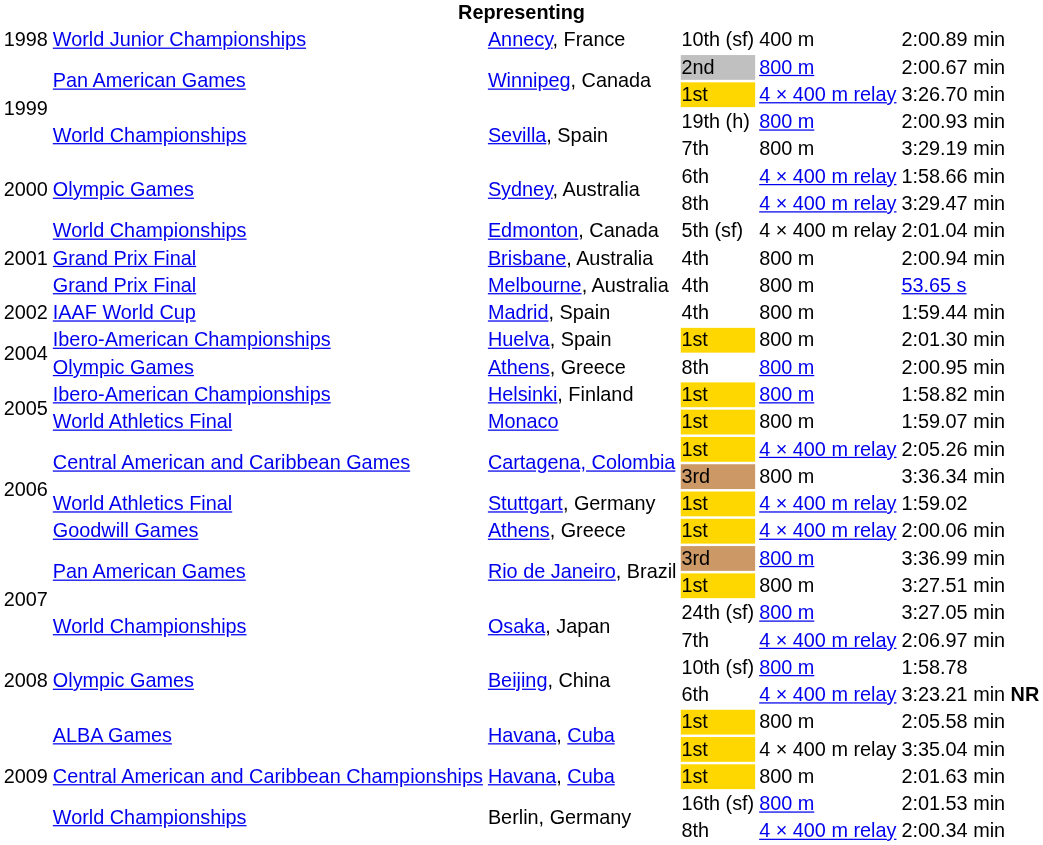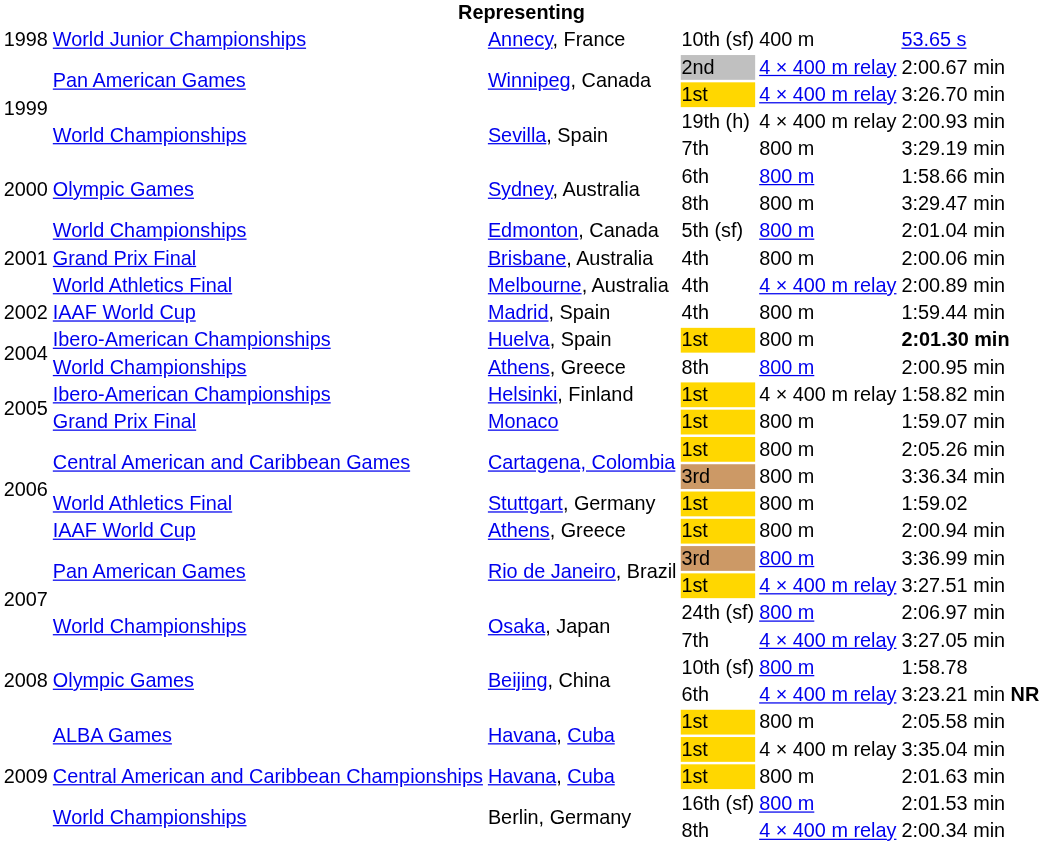 <table>
 <tr>
 <th colspan="6">Representing </th>
 </tr>
 <tr>
 <td>1998</td>
 <td><a href='#'>World Junior Championships</a></td>
 <td><a href='#'>Annecy</a>, France</td>
 <td>10th (sf)</td>
 <td>400 m</td>
-<td>2:00.89 min</td>
+<td><a href='#'>53.65 s</a></td>
 </tr>
 <tr>
 <td rowspan=4>1999</td>
 <td rowspan=2><a href='#'>Pan American Games</a></td>
 <td rowspan=2><a href='#'>Winnipeg</a>, Canada</td>
 <td bgcolor="silver">2nd</td>
-<td><a href='#'>800 m</a></td>
+<td><a href='#'>4 × 400 m relay</a></td>
 <td>2:00.67 min</td>
 </tr>
 <tr>
 <td bgcolor="gold">1st</td>
 <td><a href='#'>4 × 400 m relay</a></td>
 <td>3:26.70 min</td>
 </tr>
 <tr>
 <td rowspan=2><a href='#'>World Championships</a></td>
 <td rowspan=2><a href='#'>Sevilla</a>, Spain</td>
 <td>19th (h)</td>
-<td><a href='#'>800 m</a></td>
+<td>4 × 400 m relay</td>
 <td>2:00.93 min</td>
 </tr>
 <tr>
 <td>7th</td>
 <td>800 m</td>
 <td>3:29.19 min</td>
 </tr>
 <tr>
 <td rowspan=2>2000</td>
 <td rowspan=2><a href='#'>Olympic Games</a></td>
 <td rowspan=2><a href='#'>Sydney</a>, Australia</td>
 <td>6th</td>
-<td><a href='#'>4 × 400 m relay</a></td>
+<td><a href='#'>800 m</a></td>
 <td>1:58.66 min</td>
 </tr>
 <tr>
 <td>8th</td>
-<td><a href='#'>4 × 400 m relay</a></td>
+<td>800 m</td>
 <td>3:29.47 min</td>
 </tr>
 <tr>
 <td rowspan=3>2001</td>
 <td><a href='#'>World Championships</a></td>
 <td><a href='#'>Edmonton</a>, Canada</td>
 <td>5th (sf)</td>
-<td>4 × 400 m relay</td>
+<td><a href='#'>800 m</a></td>
 <td>2:01.04 min</td>
 </tr>
 <tr>
 <td><a href='#'>Grand Prix Final</a></td>
 <td><a href='#'>Brisbane</a>, Australia</td>
 <td>4th</td>
 <td>800 m</td>
-<td>2:00.94 min</td>
+<td>2:00.06 min</td>
 </tr>
 <tr>
-<td><a href='#'>Grand Prix Final</a></td>
+<td><a href='#'>World Athletics Final</a></td>
 <td><a href='#'>Melbourne</a>, Australia</td>
 <td>4th</td>
-<td>800 m</td>
-<td><a href='#'>53.65 s</a></td>
+<td><a href='#'>4 × 400 m relay</a></td>
+<td>2:00.89 min</td>
 </tr>
 <tr>
 <td>2002</td>
 <td><a href='#'>IAAF World Cup</a></td>
 <td><a href='#'>Madrid</a>, Spain</td>
 <td>4th</td>
 <td>800 m</td>
 <td>1:59.44 min</td>
 </tr>
 <tr>
 <td rowspan=2>2004</td>
 <td><a href='#'>Ibero-American Championships</a></td>
 <td><a href='#'>Huelva</a>, Spain</td>
 <td bgcolor="gold">1st</td>
 <td>800 m</td>
-<td>2:01.30 min</td>
+<td><strong>2:01.30 min</strong></td>
 </tr>
 <tr>
-<td><a href='#'>Olympic Games</a></td>
+<td><a href='#'>World Championships</a></td>
 <td><a href='#'>Athens</a>, Greece</td>
 <td>8th</td>
 <td><a href='#'>800 m</a></td>
 <td>2:00.95 min</td>
 </tr>
 <tr>
 <td rowspan=2>2005</td>
 <td><a href='#'>Ibero-American Championships</a></td>
 <td><a href='#'>Helsinki</a>, Finland</td>
 <td bgcolor=gold>1st</td>
-<td><a href='#'>800 m</a></td>
+<td>4 × 400 m relay</td>
 <td>1:58.82 min</td>
 </tr>
 <tr>
-<td><a href='#'>World Athletics Final</a></td>
+<td><a href='#'>Grand Prix Final</a></td>
 <td><a href='#'>Monaco</a></td>
 <td bgcolor="gold">1st</td>
 <td>800 m</td>
 <td>1:59.07 min</td>
 </tr>
 <tr>
 <td rowspan=4>2006</td>
 <td rowspan=2><a href='#'>Central American and Caribbean Games</a></td>
 <td rowspan=2><a href='#'>Cartagena, Colombia</a></td>
 <td bgcolor="gold">1st</td>
-<td><a href='#'>4 × 400 m relay</a></td>
+<td>800 m</td>
 <td>2:05.26 min</td>
 </tr>
 <tr>
 <td bgcolor="cc9966">3rd</td>
 <td>800 m</td>
 <td>3:36.34 min</td>
 </tr>
 <tr>
 <td><a href='#'>World Athletics Final</a></td>
 <td><a href='#'>Stuttgart</a>, Germany</td>
 <td bgcolor="gold">1st</td>
-<td><a href='#'>4 × 400 m relay</a></td>
+<td>800 m</td>
 <td>1:59.02</td>
 </tr>
 <tr>
-<td><a href='#'>Goodwill Games</a></td>
+<td><a href='#'>IAAF World Cup</a></td>
 <td><a href='#'>Athens</a>, Greece</td>
 <td bgcolor="gold">1st</td>
-<td><a href='#'>4 × 400 m relay</a></td>
-<td>2:00.06 min</td>
+<td>800 m</td>
+<td>2:00.94 min</td>
 </tr>
 <tr>
 <td rowspan=4>2007</td>
 <td rowspan=2><a href='#'>Pan American Games</a></td>
 <td rowspan=2><a href='#'>Rio de Janeiro</a>, Brazil</td>
 <td bgcolor=cc9966>3rd</td>
 <td><a href='#'>800 m</a></td>
 <td>3:36.99 min</td>
 </tr>
 <tr>
 <td bgcolor=gold>1st</td>
-<td>800 m</td>
+<td><a href='#'>4 × 400 m relay</a></td>
 <td>3:27.51 min</td>
 </tr>
 <tr>
 <td rowspan=2><a href='#'>World Championships</a></td>
 <td rowspan=2><a href='#'>Osaka</a>, Japan</td>
 <td>24th (sf)</td>
 <td><a href='#'>800 m</a></td>
-<td>3:27.05 min</td>
+<td>2:06.97 min</td>
 </tr>
 <tr>
 <td>7th</td>
 <td><a href='#'>4 × 400 m relay</a></td>
-<td>2:06.97 min</td>
+<td>3:27.05 min</td>
 </tr>
 <tr>
 <td rowspan=2>2008</td>
 <td rowspan=2><a href='#'>Olympic Games</a></td>
 <td rowspan=2><a href='#'>Beijing</a>, China</td>
 <td>10th (sf)</td>
 <td><a href='#'>800 m</a></td>
 <td>1:58.78</td>
 </tr>
 <tr>
 <td>6th</td>
 <td><a href='#'>4 × 400 m relay</a></td>
 <td>3:23.21 min <strong>NR</strong></td>
 </tr>
 <tr>
 <td rowspan=5>2009</td>
 <td rowspan=2><a href='#'>ALBA Games</a></td>
 <td rowspan=2><a href='#'>Havana</a>, <a href='#'>Cuba</a></td>
 <td bgcolor=gold>1st</td>
 <td>800 m</td>
 <td>2:05.58 min</td>
 </tr>
 <tr>
 <td bgcolor=gold>1st</td>
 <td>4 × 400 m relay</td>
 <td>3:35.04 min</td>
 </tr>
 <tr>
 <td><a href='#'>Central American and Caribbean Championships</a></td>
 <td><a href='#'>Havana</a>, <a href='#'>Cuba</a></td>
 <td bgcolor=gold>1st</td>
 <td>800 m</td>
 <td>2:01.63 min</td>
 </tr>
 <tr>
 <td rowspan=2><a href='#'>World Championships</a></td>
 <td rowspan=2>Berlin, Germany</td>
 <td>16th (sf)</td>
 <td><a href='#'>800 m</a></td>
 <td>2:01.53 min</td>
 </tr>
 <tr>
 <td>8th</td>
 <td><a href='#'>4 × 400 m relay</a></td>
 <td>2:00.34 min</td>
 </tr>
 </table>
